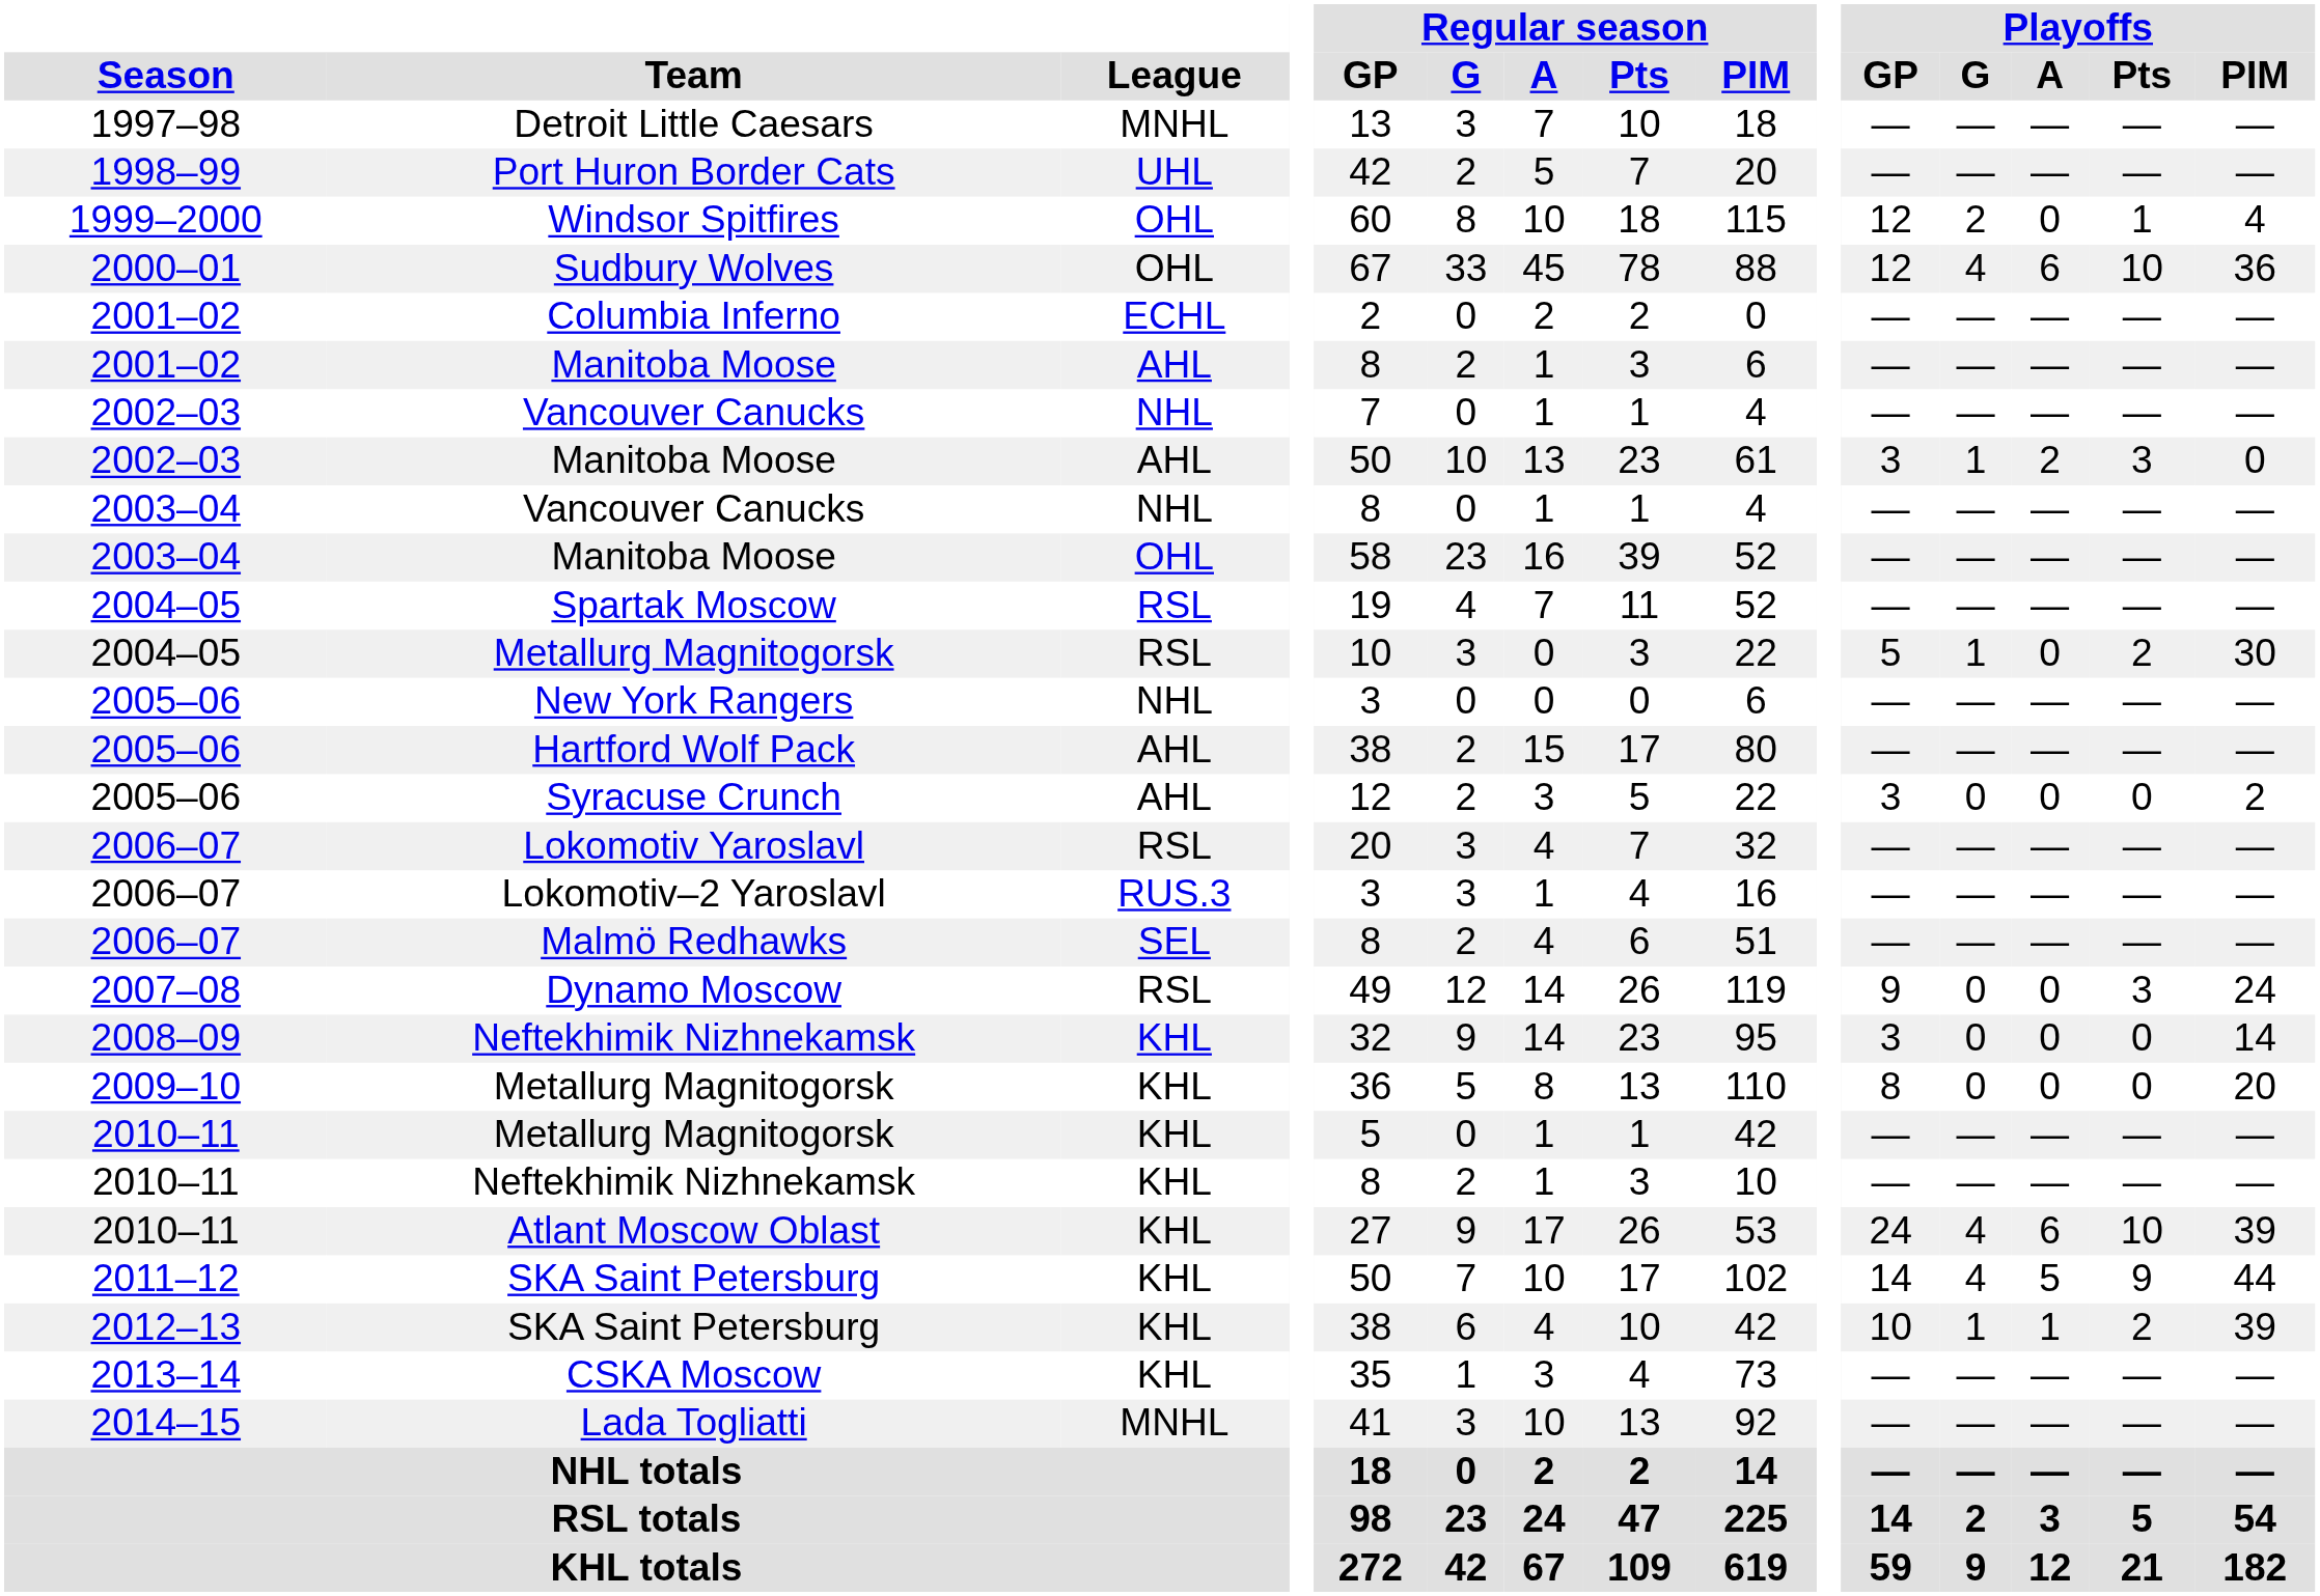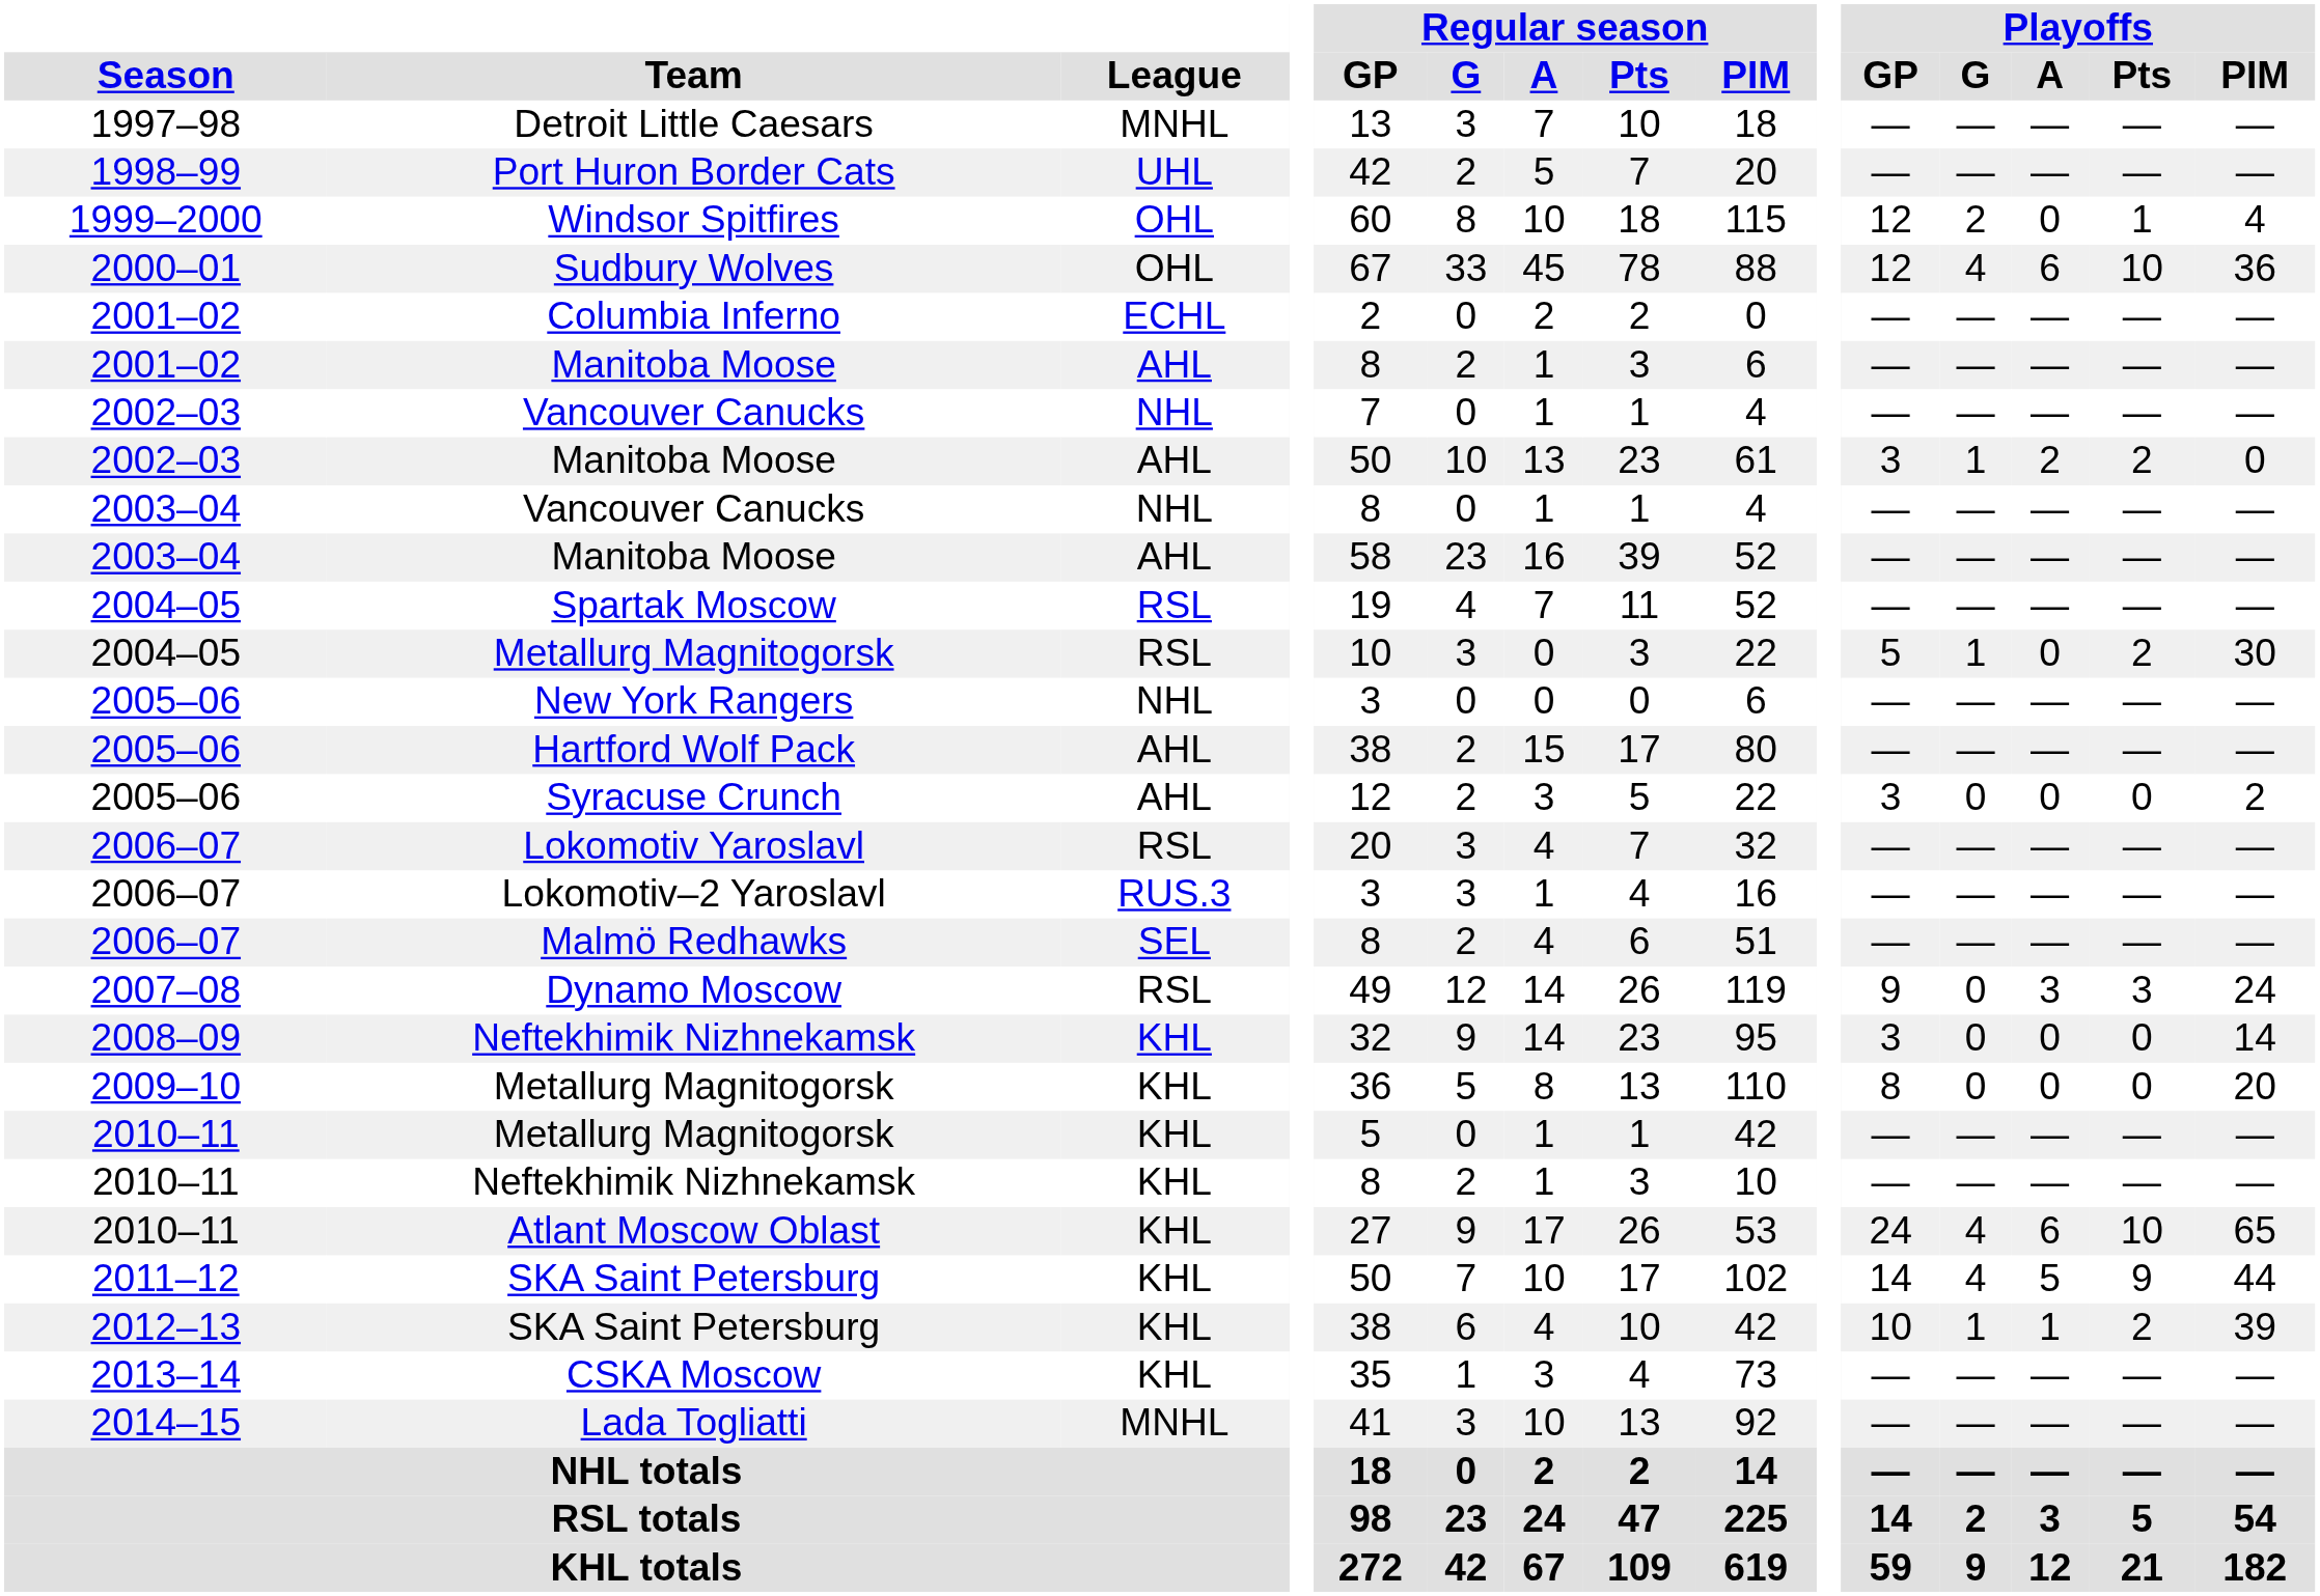 <table border="0" cellpadding="1" cellspacing="0" style="text-align:center; width:60em;">
 <tr style="background:#e0e0e0;">
 <th colspan="3"  bgcolor="#ffffff"> </th>
 <th rowspan="99" bgcolor="#ffffff"> </th>
 <th colspan="5"><a href='#'>Regular season</a></th>
 <th rowspan="99" bgcolor="#ffffff"> </th>
 <th colspan="5"><a href='#'>Playoffs</a></th>
 </tr>
 <tr style="background:#e0e0e0;">
 <th><a href='#'>Season</a></th>
 <th>Team</th>
 <th>League</th>
 <th>GP</th>
 <th><a href='#'>G</a></th>
 <th><a href='#'>A</a></th>
 <th><a href='#'>Pts</a></th>
 <th><a href='#'>PIM</a></th>
 <th>GP</th>
 <th>G</th>
 <th>A</th>
 <th>Pts</th>
 <th>PIM</th>
 </tr>
 <tr>
 <td>1997–98</td>
 <td>Detroit Little Caesars</td>
 <td>MNHL</td>
 <td>13</td>
 <td>3</td>
 <td>7</td>
 <td>10</td>
 <td>18</td>
 <td>—</td>
 <td>—</td>
 <td>—</td>
 <td>—</td>
 <td>—</td>
 </tr>
 <tr bgcolor="#f0f0f0">
 <td><a href='#'>1998–99</a></td>
 <td><a href='#'>Port Huron Border Cats</a></td>
 <td><a href='#'>UHL</a></td>
 <td>42</td>
 <td>2</td>
 <td>5</td>
 <td>7</td>
 <td>20</td>
 <td>—</td>
 <td>—</td>
 <td>—</td>
 <td>—</td>
 <td>—</td>
 </tr>
 <tr>
 <td><a href='#'>1999–2000</a></td>
 <td><a href='#'>Windsor Spitfires</a></td>
 <td><a href='#'>OHL</a></td>
 <td>60</td>
 <td>8</td>
 <td>10</td>
 <td>18</td>
 <td>115</td>
 <td>12</td>
 <td>2</td>
 <td>0</td>
 <td>1</td>
 <td>4</td>
 </tr>
 <tr bgcolor="#f0f0f0">
 <td><a href='#'>2000–01</a></td>
 <td><a href='#'>Sudbury Wolves</a></td>
 <td>OHL</td>
 <td>67</td>
 <td>33</td>
 <td>45</td>
 <td>78</td>
 <td>88</td>
 <td>12</td>
 <td>4</td>
 <td>6</td>
 <td>10</td>
 <td>36</td>
 </tr>
 <tr>
 <td><a href='#'>2001–02</a></td>
 <td><a href='#'>Columbia Inferno</a></td>
 <td><a href='#'>ECHL</a></td>
 <td>2</td>
 <td>0</td>
 <td>2</td>
 <td>2</td>
 <td>0</td>
 <td>—</td>
 <td>—</td>
 <td>—</td>
 <td>—</td>
 <td>—</td>
 </tr>
 <tr bgcolor="#f0f0f0">
 <td><a href='#'>2001–02</a></td>
 <td><a href='#'>Manitoba Moose</a></td>
 <td><a href='#'>AHL</a></td>
 <td>8</td>
 <td>2</td>
 <td>1</td>
 <td>3</td>
 <td>6</td>
 <td>—</td>
 <td>—</td>
 <td>—</td>
 <td>—</td>
 <td>—</td>
 </tr>
 <tr>
 <td><a href='#'>2002–03</a></td>
 <td><a href='#'>Vancouver Canucks</a></td>
 <td><a href='#'>NHL</a></td>
 <td>7</td>
 <td>0</td>
 <td>1</td>
 <td>1</td>
 <td>4</td>
 <td>—</td>
 <td>—</td>
 <td>—</td>
 <td>—</td>
 <td>—</td>
 </tr>
 <tr bgcolor="#f0f0f0">
 <td><a href='#'>2002–03</a></td>
 <td>Manitoba Moose</td>
 <td>AHL</td>
 <td>50</td>
 <td>10</td>
 <td>13</td>
 <td>23</td>
 <td>61</td>
 <td>3</td>
 <td>1</td>
 <td>2</td>
-<td>3</td>
+<td>2</td>
 <td>0</td>
 </tr>
 <tr>
 <td><a href='#'>2003–04</a></td>
 <td>Vancouver Canucks</td>
 <td>NHL</td>
 <td>8</td>
 <td>0</td>
 <td>1</td>
 <td>1</td>
 <td>4</td>
 <td>—</td>
 <td>—</td>
 <td>—</td>
 <td>—</td>
 <td>—</td>
 </tr>
 <tr bgcolor="#f0f0f0">
 <td><a href='#'>2003–04</a></td>
 <td>Manitoba Moose</td>
-<td><a href='#'>OHL</a></td>
+<td>AHL</td>
 <td>58</td>
 <td>23</td>
 <td>16</td>
 <td>39</td>
 <td>52</td>
 <td>—</td>
 <td>—</td>
 <td>—</td>
 <td>—</td>
 <td>—</td>
 </tr>
 <tr>
 <td><a href='#'>2004–05</a></td>
 <td><a href='#'>Spartak Moscow</a></td>
 <td><a href='#'>RSL</a></td>
 <td>19</td>
 <td>4</td>
 <td>7</td>
 <td>11</td>
 <td>52</td>
 <td>—</td>
 <td>—</td>
 <td>—</td>
 <td>—</td>
 <td>—</td>
 </tr>
 <tr bgcolor="#f0f0f0">
 <td>2004–05</td>
 <td><a href='#'>Metallurg Magnitogorsk</a></td>
 <td>RSL</td>
 <td>10</td>
 <td>3</td>
 <td>0</td>
 <td>3</td>
 <td>22</td>
 <td>5</td>
 <td>1</td>
 <td>0</td>
 <td>2</td>
 <td>30</td>
 </tr>
 <tr>
 <td><a href='#'>2005–06</a></td>
 <td><a href='#'>New York Rangers</a></td>
 <td>NHL</td>
 <td>3</td>
 <td>0</td>
 <td>0</td>
 <td>0</td>
 <td>6</td>
 <td>—</td>
 <td>—</td>
 <td>—</td>
 <td>—</td>
 <td>—</td>
 </tr>
 <tr bgcolor="#f0f0f0">
 <td><a href='#'>2005–06</a></td>
 <td><a href='#'>Hartford Wolf Pack</a></td>
 <td>AHL</td>
 <td>38</td>
 <td>2</td>
 <td>15</td>
 <td>17</td>
 <td>80</td>
 <td>—</td>
 <td>—</td>
 <td>—</td>
 <td>—</td>
 <td>—</td>
 </tr>
 <tr>
 <td>2005–06</td>
 <td><a href='#'>Syracuse Crunch</a></td>
 <td>AHL</td>
 <td>12</td>
 <td>2</td>
 <td>3</td>
 <td>5</td>
 <td>22</td>
 <td>3</td>
 <td>0</td>
 <td>0</td>
 <td>0</td>
 <td>2</td>
 </tr>
 <tr bgcolor="#f0f0f0">
 <td><a href='#'>2006–07</a></td>
 <td><a href='#'>Lokomotiv Yaroslavl</a></td>
 <td>RSL</td>
 <td>20</td>
 <td>3</td>
 <td>4</td>
 <td>7</td>
 <td>32</td>
 <td>—</td>
 <td>—</td>
 <td>—</td>
 <td>—</td>
 <td>—</td>
 </tr>
 <tr>
 <td>2006–07</td>
 <td>Lokomotiv–2 Yaroslavl</td>
 <td><a href='#'>RUS.3</a></td>
 <td>3</td>
 <td>3</td>
 <td>1</td>
 <td>4</td>
 <td>16</td>
 <td>—</td>
 <td>—</td>
 <td>—</td>
 <td>—</td>
 <td>—</td>
 </tr>
 <tr bgcolor="#f0f0f0">
 <td><a href='#'>2006–07</a></td>
 <td><a href='#'>Malmö Redhawks</a></td>
 <td><a href='#'>SEL</a></td>
 <td>8</td>
 <td>2</td>
 <td>4</td>
 <td>6</td>
 <td>51</td>
 <td>—</td>
 <td>—</td>
 <td>—</td>
 <td>—</td>
 <td>—</td>
 </tr>
 <tr>
 <td><a href='#'>2007–08</a></td>
 <td><a href='#'>Dynamo Moscow</a></td>
 <td>RSL</td>
 <td>49</td>
 <td>12</td>
 <td>14</td>
 <td>26</td>
 <td>119</td>
 <td>9</td>
 <td>0</td>
-<td>0</td>
+<td>3</td>
 <td>3</td>
 <td>24</td>
 </tr>
 <tr bgcolor="#f0f0f0">
 <td><a href='#'>2008–09</a></td>
 <td><a href='#'>Neftekhimik Nizhnekamsk</a></td>
 <td><a href='#'>KHL</a></td>
 <td>32</td>
 <td>9</td>
 <td>14</td>
 <td>23</td>
 <td>95</td>
 <td>3</td>
 <td>0</td>
 <td>0</td>
 <td>0</td>
 <td>14</td>
 </tr>
 <tr>
 <td><a href='#'>2009–10</a></td>
 <td>Metallurg Magnitogorsk</td>
 <td>KHL</td>
 <td>36</td>
 <td>5</td>
 <td>8</td>
 <td>13</td>
 <td>110</td>
 <td>8</td>
 <td>0</td>
 <td>0</td>
 <td>0</td>
 <td>20</td>
 </tr>
 <tr bgcolor="#f0f0f0">
 <td><a href='#'>2010–11</a></td>
 <td>Metallurg Magnitogorsk</td>
 <td>KHL</td>
 <td>5</td>
 <td>0</td>
 <td>1</td>
 <td>1</td>
 <td>42</td>
 <td>—</td>
 <td>—</td>
 <td>—</td>
 <td>—</td>
 <td>—</td>
 </tr>
 <tr>
 <td>2010–11</td>
 <td>Neftekhimik Nizhnekamsk</td>
 <td>KHL</td>
 <td>8</td>
 <td>2</td>
 <td>1</td>
 <td>3</td>
 <td>10</td>
 <td>—</td>
 <td>—</td>
 <td>—</td>
 <td>—</td>
 <td>—</td>
 </tr>
 <tr bgcolor="#f0f0f0">
 <td>2010–11</td>
 <td><a href='#'>Atlant Moscow Oblast</a></td>
 <td>KHL</td>
 <td>27</td>
 <td>9</td>
 <td>17</td>
 <td>26</td>
 <td>53</td>
 <td>24</td>
 <td>4</td>
 <td>6</td>
 <td>10</td>
-<td>39</td>
+<td>65</td>
 </tr>
 <tr>
 <td><a href='#'>2011–12</a></td>
 <td><a href='#'>SKA Saint Petersburg</a></td>
 <td>KHL</td>
 <td>50</td>
 <td>7</td>
 <td>10</td>
 <td>17</td>
 <td>102</td>
 <td>14</td>
 <td>4</td>
 <td>5</td>
 <td>9</td>
 <td>44</td>
 </tr>
 <tr bgcolor="#f0f0f0">
 <td><a href='#'>2012–13</a></td>
 <td>SKA Saint Petersburg</td>
 <td>KHL</td>
 <td>38</td>
 <td>6</td>
 <td>4</td>
 <td>10</td>
 <td>42</td>
 <td>10</td>
 <td>1</td>
 <td>1</td>
 <td>2</td>
 <td>39</td>
 </tr>
 <tr>
 <td><a href='#'>2013–14</a></td>
 <td><a href='#'>CSKA Moscow</a></td>
 <td>KHL</td>
 <td>35</td>
 <td>1</td>
 <td>3</td>
 <td>4</td>
 <td>73</td>
 <td>—</td>
 <td>—</td>
 <td>—</td>
 <td>—</td>
 <td>—</td>
 </tr>
 <tr bgcolor="#f0f0f0">
 <td><a href='#'>2014–15</a></td>
 <td><a href='#'>Lada Togliatti</a></td>
 <td>MNHL</td>
 <td>41</td>
 <td>3</td>
 <td>10</td>
 <td>13</td>
 <td>92</td>
 <td>—</td>
 <td>—</td>
 <td>—</td>
 <td>—</td>
 <td>—</td>
 </tr>
 <tr bgcolor="#e0e0e0">
 <th colspan="3">NHL totals</th>
 <th>18</th>
 <th>0</th>
 <th>2</th>
 <th>2</th>
 <th>14</th>
 <th>—</th>
 <th>—</th>
 <th>—</th>
 <th>—</th>
 <th>—</th>
 </tr>
 <tr bgcolor="#e0e0e0">
 <th colspan="3">RSL totals</th>
 <th>98</th>
 <th>23</th>
 <th>24</th>
 <th>47</th>
 <th>225</th>
 <th>14</th>
 <th>2</th>
 <th>3</th>
 <th>5</th>
 <th>54</th>
 </tr>
 <tr bgcolor="#e0e0e0">
 <th colspan="3">KHL totals</th>
 <th>272</th>
 <th>42</th>
 <th>67</th>
 <th>109</th>
 <th>619</th>
 <th>59</th>
 <th>9</th>
 <th>12</th>
 <th>21</th>
 <th>182</th>
 </tr>
 </table>
